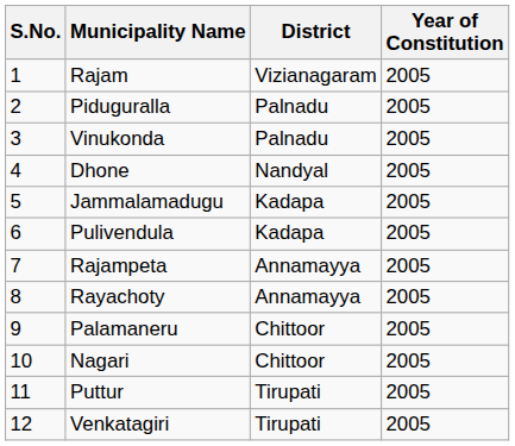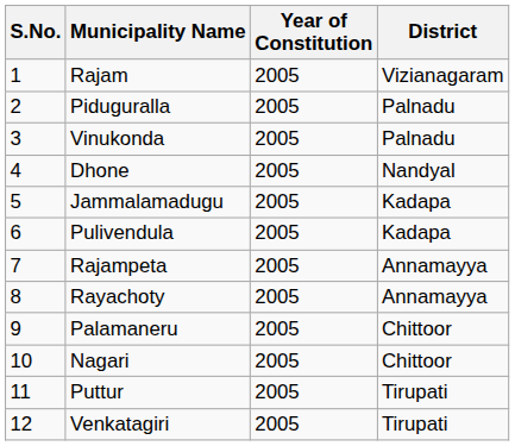 <table class="wikitable">
 <tr>
 <th>S.No.</th>
 <th>Municipality Name</th>
+<th>Year of<br>Constitution</th>
 <th>District</th>
-<th>Year of<br>Constitution</th>
 </tr>
 <tr>
 <td>1</td>
 <td>Rajam</td>
+<td>2005</td>
 <td>Vizianagaram</td>
-<td>2005</td>
 </tr>
 <tr>
 <td>2</td>
 <td>Piduguralla</td>
+<td>2005</td>
 <td>Palnadu</td>
-<td>2005</td>
 </tr>
 <tr>
 <td>3</td>
 <td>Vinukonda</td>
+<td>2005</td>
 <td>Palnadu</td>
-<td>2005</td>
 </tr>
 <tr>
 <td>4</td>
 <td>Dhone</td>
+<td>2005</td>
 <td>Nandyal</td>
-<td>2005</td>
 </tr>
 <tr>
 <td>5</td>
 <td>Jammalamadugu</td>
+<td>2005</td>
 <td>Kadapa</td>
-<td>2005</td>
 </tr>
 <tr>
 <td>6</td>
 <td>Pulivendula</td>
+<td>2005</td>
 <td>Kadapa</td>
-<td>2005</td>
 </tr>
 <tr>
 <td>7</td>
 <td>Rajampeta</td>
+<td>2005</td>
 <td>Annamayya</td>
-<td>2005</td>
 </tr>
 <tr>
 <td>8</td>
 <td>Rayachoty</td>
+<td>2005</td>
 <td>Annamayya</td>
-<td>2005</td>
 </tr>
 <tr>
 <td>9</td>
 <td>Palamaneru</td>
+<td>2005</td>
 <td>Chittoor</td>
-<td>2005</td>
 </tr>
 <tr>
 <td>10</td>
 <td>Nagari</td>
+<td>2005</td>
 <td>Chittoor</td>
-<td>2005</td>
 </tr>
 <tr>
 <td>11</td>
 <td>Puttur</td>
+<td>2005</td>
 <td>Tirupati</td>
-<td>2005</td>
 </tr>
 <tr>
 <td>12</td>
 <td>Venkatagiri</td>
+<td>2005</td>
 <td>Tirupati</td>
-<td>2005</td>
 </tr>
 </table>
